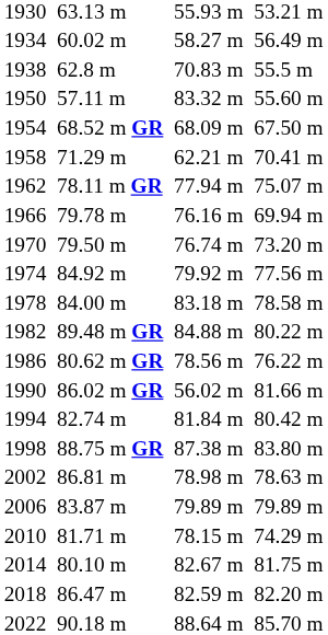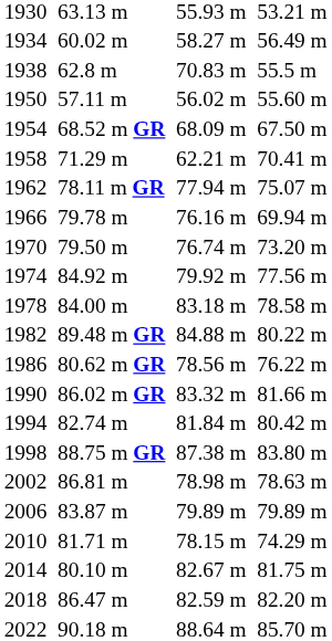 <table>
 <tr>
 <td>1930</td>
 <td></td>
 <td>63.13 m</td>
 <td></td>
 <td>55.93 m</td>
 <td></td>
 <td>53.21 m</td>
 </tr>
 <tr>
 <td>1934</td>
 <td></td>
 <td>60.02 m</td>
 <td></td>
 <td>58.27 m</td>
 <td></td>
 <td>56.49 m</td>
 </tr>
 <tr>
 <td>1938</td>
 <td></td>
 <td>62.8 m</td>
 <td></td>
 <td>70.83 m</td>
 <td></td>
 <td>55.5 m</td>
 </tr>
 <tr>
 <td>1950</td>
 <td></td>
 <td>57.11 m</td>
 <td></td>
-<td>83.32 m</td>
+<td>56.02 m</td>
 <td></td>
 <td>55.60 m</td>
 </tr>
 <tr>
 <td>1954</td>
 <td></td>
 <td>68.52 m <strong><a href='#'>GR</a></strong></td>
 <td></td>
 <td>68.09 m</td>
 <td></td>
 <td>67.50 m</td>
 </tr>
 <tr>
 <td>1958</td>
 <td></td>
 <td>71.29 m</td>
 <td></td>
 <td>62.21 m</td>
 <td></td>
 <td>70.41 m</td>
 </tr>
 <tr>
 <td>1962</td>
 <td></td>
 <td>78.11 m <strong><a href='#'>GR</a></strong></td>
 <td></td>
 <td>77.94 m</td>
 <td></td>
 <td>75.07 m</td>
 </tr>
 <tr>
 <td>1966</td>
 <td></td>
 <td>79.78 m</td>
 <td></td>
 <td>76.16 m</td>
 <td></td>
 <td>69.94 m</td>
 </tr>
 <tr>
 <td>1970</td>
 <td></td>
 <td>79.50 m</td>
 <td></td>
 <td>76.74 m</td>
 <td></td>
 <td>73.20 m</td>
 </tr>
 <tr>
 <td>1974</td>
 <td></td>
 <td>84.92 m</td>
 <td></td>
 <td>79.92 m</td>
 <td></td>
 <td>77.56 m</td>
 </tr>
 <tr>
 <td>1978</td>
 <td></td>
 <td>84.00 m</td>
 <td></td>
 <td>83.18 m</td>
 <td></td>
 <td>78.58 m</td>
 </tr>
 <tr>
 <td>1982</td>
 <td></td>
 <td>89.48 m <strong><a href='#'>GR</a></strong></td>
 <td></td>
 <td>84.88 m</td>
 <td></td>
 <td>80.22 m</td>
 </tr>
 <tr>
 <td>1986</td>
 <td></td>
 <td>80.62 m <strong><a href='#'>GR</a></strong></td>
 <td></td>
 <td>78.56 m</td>
 <td></td>
 <td>76.22 m</td>
 </tr>
 <tr>
 <td>1990</td>
 <td></td>
 <td>86.02 m <strong><a href='#'>GR</a></strong></td>
 <td></td>
-<td>56.02 m</td>
+<td>83.32 m</td>
 <td></td>
 <td>81.66 m</td>
 </tr>
 <tr>
 <td>1994</td>
 <td></td>
 <td>82.74 m</td>
 <td></td>
 <td>81.84 m</td>
 <td></td>
 <td>80.42 m</td>
 </tr>
 <tr>
 <td>1998</td>
 <td></td>
 <td>88.75 m <strong><a href='#'>GR</a></strong></td>
 <td></td>
 <td>87.38 m</td>
 <td></td>
 <td>83.80 m</td>
 </tr>
 <tr>
 <td>2002</td>
 <td></td>
 <td>86.81 m</td>
 <td></td>
 <td>78.98 m</td>
 <td></td>
 <td>78.63 m</td>
 </tr>
 <tr>
 <td>2006</td>
 <td></td>
 <td>83.87 m</td>
 <td></td>
 <td>79.89 m</td>
 <td></td>
 <td>79.89 m</td>
 </tr>
 <tr>
 <td>2010</td>
 <td></td>
 <td>81.71 m</td>
 <td></td>
 <td>78.15 m</td>
 <td></td>
 <td>74.29 m</td>
 </tr>
 <tr>
 <td>2014</td>
 <td></td>
 <td>80.10 m</td>
 <td></td>
 <td>82.67 m</td>
 <td></td>
 <td>81.75 m</td>
 </tr>
 <tr>
 <td>2018</td>
 <td></td>
 <td>86.47 m</td>
 <td></td>
 <td>82.59 m</td>
 <td></td>
 <td>82.20 m</td>
 </tr>
 <tr>
 <td>2022</td>
 <td></td>
 <td>90.18 m </td>
 <td></td>
 <td>88.64 m</td>
 <td></td>
 <td>85.70 m</td>
 </tr>
 </table>
